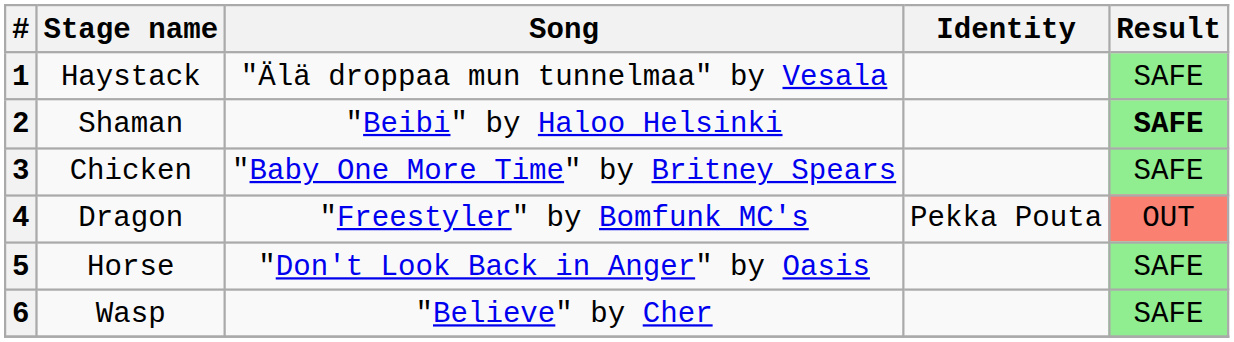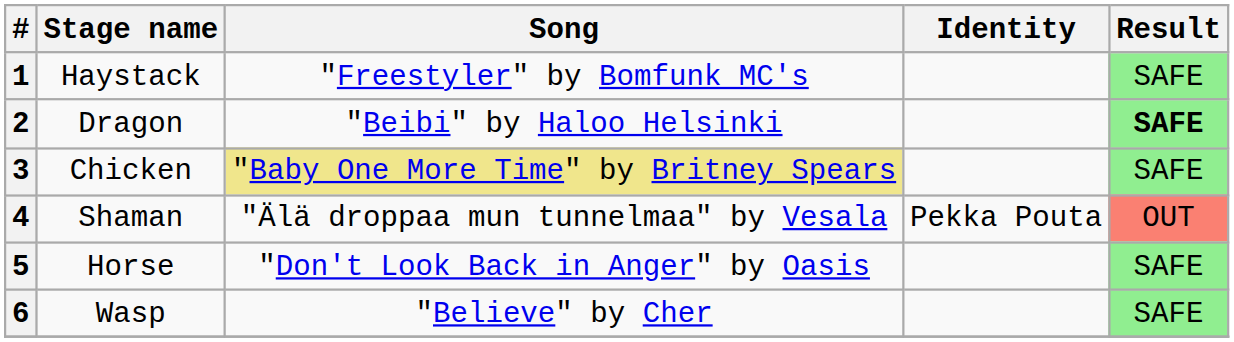 <table class="wikitable plainrowheaders" style="text-align: center;">
 <tr>
 <th>#</th>
 <th>Stage name</th>
 <th>Song</th>
 <th>Identity</th>
 <th>Result</th>
 </tr>
 <tr>
 <th>1</th>
 <td>Haystack</td>
-<td>"Älä droppaa mun tunnelmaa" by <a href='#'>Vesala</a></td>
+<td>"<a href='#'>Freestyler</a>" by <a href='#'>Bomfunk MC's</a></td>
 <td></td>
 <td bgcolor=lightgreen>SAFE</td>
 </tr>
 <tr>
 <th>2</th>
-<td>Shaman</td>
+<td>Dragon</td>
 <td>"<a href='#'>Beibi</a>" by <a href='#'>Haloo Helsinki</a></td>
 <td></td>
 <td bgcolor=lightgreen><strong>SAFE</strong></td>
 </tr>
 <tr>
 <th>3</th>
 <td>Chicken</td>
-<td>"<a href='#'>Baby One More Time</a>" by <a href='#'>Britney Spears</a></td>
+<td style="background: khaki;">"<a href='#'>Baby One More Time</a>" by <a href='#'>Britney Spears</a></td>
 <td></td>
 <td bgcolor=lightgreen>SAFE</td>
 </tr>
 <tr>
 <th>4</th>
-<td>Dragon</td>
-<td>"<a href='#'>Freestyler</a>" by <a href='#'>Bomfunk MC's</a></td>
+<td>Shaman</td>
+<td>"Älä droppaa mun tunnelmaa" by <a href='#'>Vesala</a></td>
 <td>Pekka Pouta</td>
 <td bgcolor=salmon>OUT</td>
 </tr>
 <tr>
 <th>5</th>
 <td>Horse</td>
 <td>"<a href='#'>Don't Look Back in Anger</a>" by <a href='#'>Oasis</a></td>
 <td></td>
 <td bgcolor=lightgreen>SAFE</td>
 </tr>
 <tr>
 <th>6</th>
 <td>Wasp</td>
 <td>"<a href='#'>Believe</a>" by <a href='#'>Cher</a></td>
 <td></td>
 <td bgcolor=lightgreen>SAFE</td>
 </tr>
 <tr>
 </tr>
 </table>
